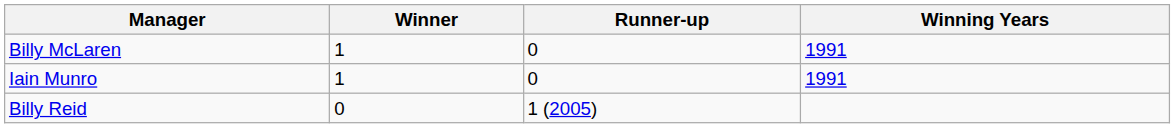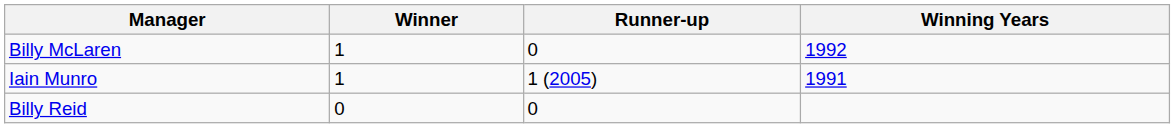 <table class="wikitable" style="font-size:95%; width:75%">
 <tr>
 <th>Manager</th>
 <th>Winner</th>
 <th>Runner-up</th>
 <th>Winning Years</th>
 </tr>
 <tr>
 <td><a href='#'>Billy McLaren</a></td>
 <td>1</td>
 <td>0</td>
-<td><a href='#'>1991</a></td>
+<td><a href='#'>1992</a></td>
 </tr>
 <tr>
 <td><a href='#'>Iain Munro</a></td>
 <td>1</td>
-<td>0</td>
+<td>1 (<a href='#'>2005</a>)</td>
 <td><a href='#'>1991</a></td>
 </tr>
 <tr>
 <td><a href='#'>Billy Reid</a></td>
 <td>0</td>
-<td>1 (<a href='#'>2005</a>)</td>
+<td>0</td>
 <td></td>
 </tr>
 </table>
